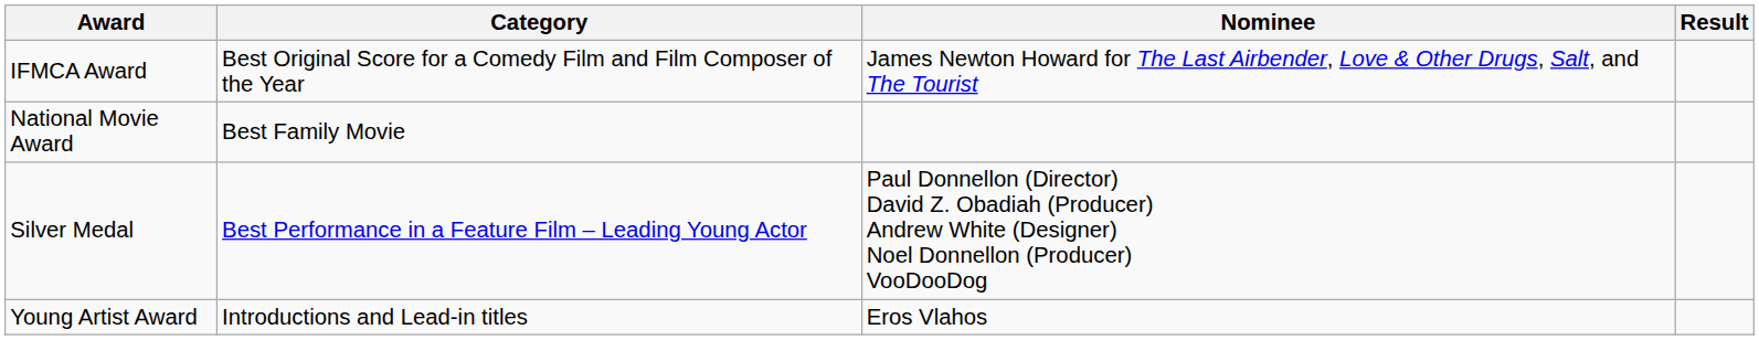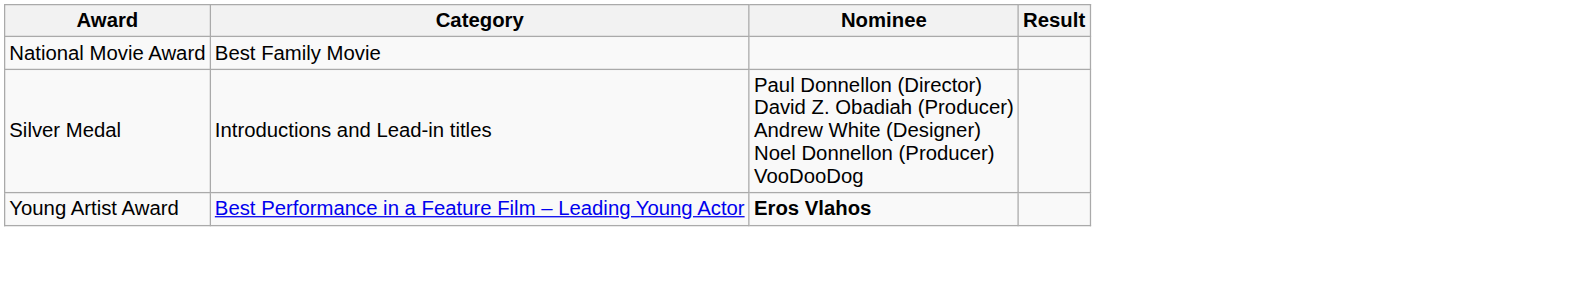 <table class="wikitable sortable">
 <tr>
 <th>Award</th>
 <th>Category</th>
 <th>Nominee</th>
 <th>Result</th>
-</tr>
-<tr>
-<td>IFMCA Award</td>
-<td>Best Original Score for a Comedy Film and Film Composer of the Year</td>
-<td>James Newton Howard for <em><a href='#'>The Last Airbender</a></em>, <em><a href='#'>Love & Other Drugs</a></em>, <em><a href='#'>Salt</a></em>, and <em><a href='#'>The Tourist</a></em></td>
-<td></td>
 </tr>
 <tr>
 <td>National Movie Award</td>
 <td>Best Family Movie</td>
 <td></td>
 <td></td>
 </tr>
 <tr>
 <td>Silver Medal</td>
-<td><a href='#'>Best Performance in a Feature Film – Leading Young Actor</a></td>
+<td>Introductions and Lead-in titles</td>
 <td>Paul Donnellon (Director) <br> David Z. Obadiah (Producer) <br> Andrew White (Designer) <br> Noel Donnellon (Producer) <br> VooDooDog</td>
 <td></td>
 </tr>
 <tr>
 <td>Young Artist Award</td>
-<td>Introductions and Lead-in titles</td>
-<td>Eros Vlahos</td>
+<td><a href='#'>Best Performance in a Feature Film – Leading Young Actor</a></td>
+<td><strong>Eros Vlahos</strong></td>
 <td></td>
 </tr>
 </table>
